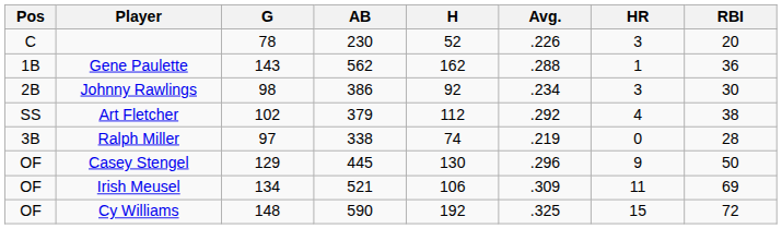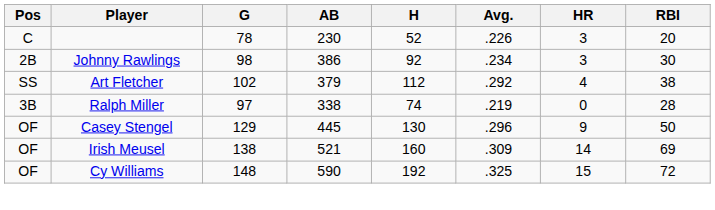 <table class="wikitable sortable">
 <tr>
 <th bgcolor="#DDDDFF" width="5%">Pos</th>
 <th bgcolor="#DDDDFF" width="16%">Player</th>
 <th bgcolor="#DDDDFF" width="9%">G</th>
 <th bgcolor="#DDDDFF" width="9%">AB</th>
 <th bgcolor="#DDDDFF" width="9%">H</th>
 <th bgcolor="#DDDDFF" width="9%">Avg.</th>
 <th bgcolor="#DDDDFF" width="9%">HR</th>
 <th bgcolor="#DDDDFF" width="9%">RBI</th>
 </tr>
 <tr align="center">
 <td>C</td>
 <td></td>
 <td>78</td>
 <td>230</td>
 <td>52</td>
 <td>.226</td>
 <td>3</td>
 <td>20</td>
-</tr>
-<tr align="center">
-<td>1B</td>
-<td><a href='#'>Gene Paulette</a></td>
-<td>143</td>
-<td>562</td>
-<td>162</td>
-<td>.288</td>
-<td>1</td>
-<td>36</td>
 </tr>
 <tr align=center>
 <td>2B</td>
 <td><a href='#'>Johnny Rawlings</a></td>
 <td>98</td>
 <td>386</td>
 <td>92</td>
 <td>.234</td>
 <td>3</td>
 <td>30</td>
 </tr>
 <tr align=center>
 <td>SS</td>
 <td><a href='#'>Art Fletcher</a></td>
 <td>102</td>
 <td>379</td>
 <td>112</td>
 <td>.292</td>
 <td>4</td>
 <td>38</td>
 </tr>
 <tr align=center>
 <td>3B</td>
 <td><a href='#'>Ralph Miller</a></td>
 <td>97</td>
 <td>338</td>
 <td>74</td>
 <td>.219</td>
 <td>0</td>
 <td>28</td>
 </tr>
 <tr align=center>
 <td>OF</td>
 <td><a href='#'>Casey Stengel</a></td>
 <td>129</td>
 <td>445</td>
 <td>130</td>
 <td>.296</td>
 <td>9</td>
 <td>50</td>
 </tr>
 <tr align=center>
 <td>OF</td>
 <td><a href='#'>Irish Meusel</a></td>
-<td>134</td>
+<td>138</td>
 <td>521</td>
-<td>106</td>
+<td>160</td>
 <td>.309</td>
-<td>11</td>
+<td>14</td>
 <td>69</td>
 </tr>
 <tr align=center>
 <td>OF</td>
 <td><a href='#'>Cy Williams</a></td>
 <td>148</td>
 <td>590</td>
 <td>192</td>
 <td>.325</td>
 <td>15</td>
 <td>72</td>
 </tr>
 </table>
